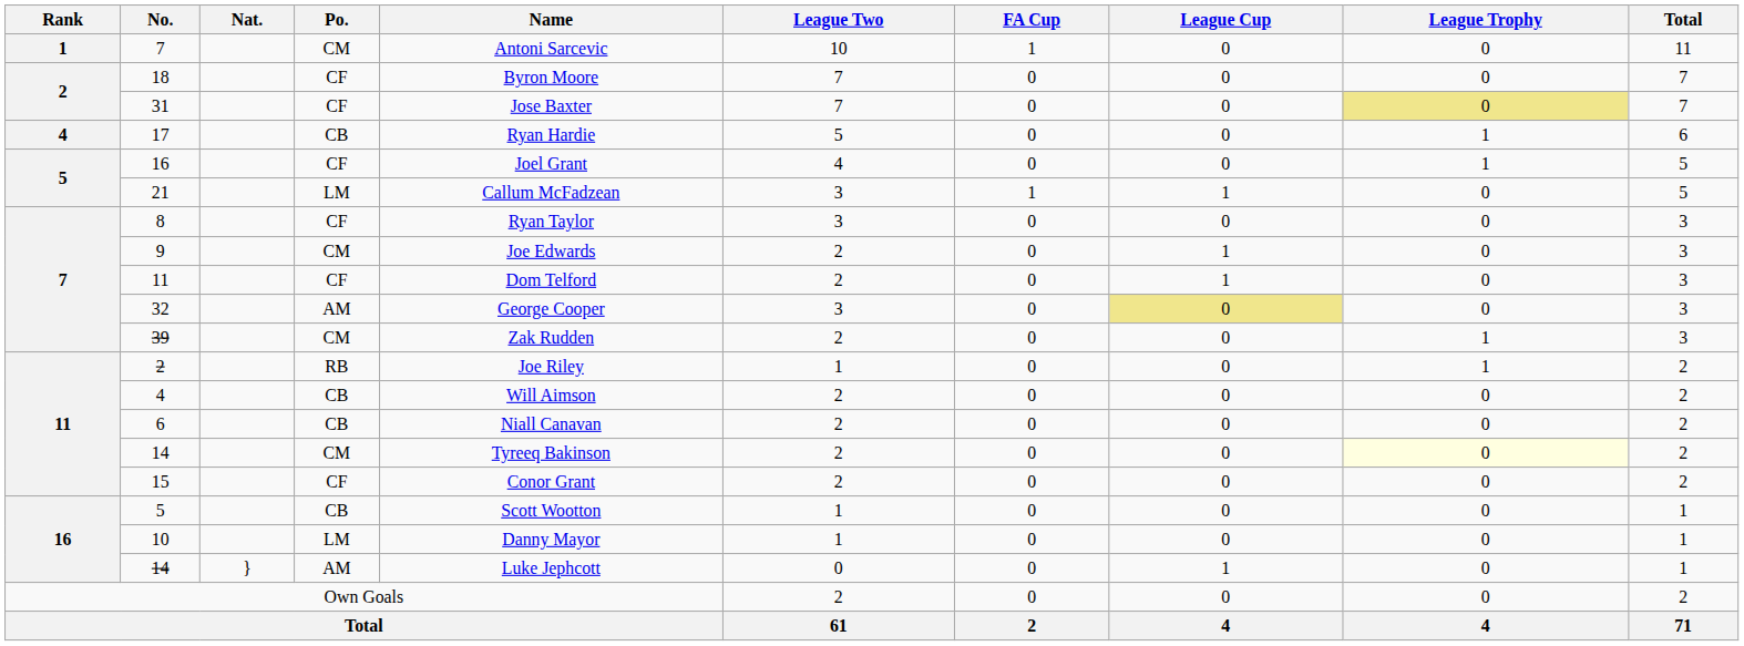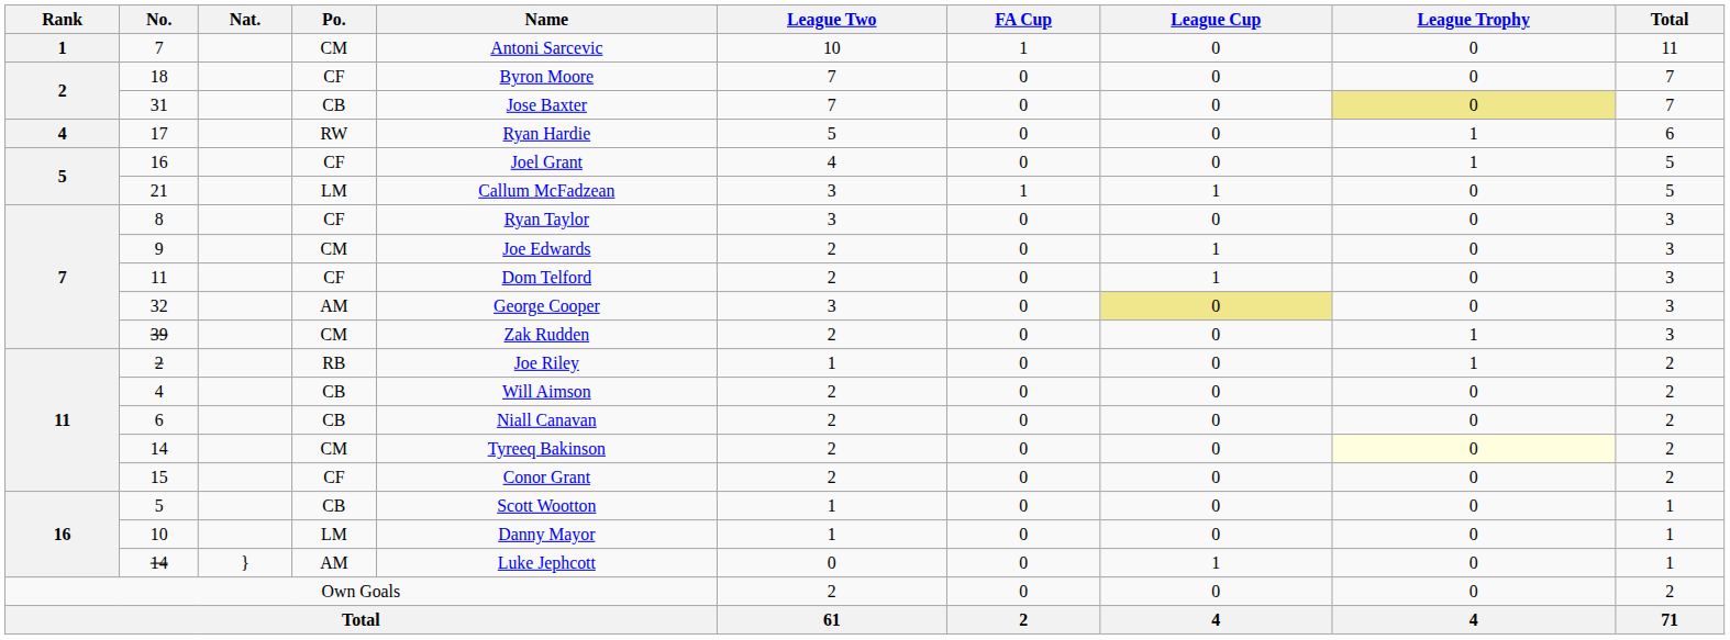 <table class="wikitable" style="text-align:center; font-size:95%; width:95%;">
 <tr>
 <th>Rank</th>
 <th>No.</th>
 <th>Nat.</th>
 <th>Po.</th>
 <th>Name</th>
 <th><a href='#'>League Two</a></th>
 <th><a href='#'>FA Cup</a></th>
 <th><a href='#'>League Cup</a></th>
 <th><a href='#'>League Trophy</a></th>
 <th>Total</th>
 </tr>
 <tr>
 <th rowspa=1>1</th>
 <td>7</td>
 <td></td>
 <td>CM</td>
 <td><a href='#'>Antoni Sarcevic</a></td>
 <td>10</td>
 <td>1</td>
 <td>0</td>
 <td>0</td>
 <td>11</td>
 </tr>
 <tr>
 <th rowspan=2>2</th>
 <td>18</td>
 <td></td>
 <td>CF</td>
 <td><a href='#'>Byron Moore</a></td>
 <td>7</td>
 <td>0</td>
 <td>0</td>
 <td>0</td>
 <td>7</td>
 </tr>
 <tr>
 <td>31</td>
 <td></td>
-<td>CF</td>
+<td>CB</td>
 <td><a href='#'>Jose Baxter</a></td>
 <td>7</td>
 <td>0</td>
 <td>0</td>
 <td style="background: khaki;">0</td>
 <td>7</td>
 </tr>
 <tr>
 <th rowspan=1>4</th>
 <td>17</td>
 <td></td>
-<td>CB</td>
+<td>RW</td>
 <td><a href='#'>Ryan Hardie</a></td>
 <td>5</td>
 <td>0</td>
 <td>0</td>
 <td>1</td>
 <td>6</td>
 </tr>
 <tr>
 <th rowspan=2>5</th>
 <td>16</td>
 <td></td>
 <td>CF</td>
 <td><a href='#'>Joel Grant</a></td>
 <td>4</td>
 <td>0</td>
 <td>0</td>
 <td>1</td>
 <td>5</td>
 </tr>
 <tr>
 <td>21</td>
 <td></td>
 <td>LM</td>
 <td><a href='#'>Callum McFadzean</a></td>
 <td>3</td>
 <td>1</td>
 <td>1</td>
 <td>0</td>
 <td>5</td>
 </tr>
 <tr>
 <th rowspan=5>7</th>
 <td>8</td>
 <td></td>
 <td>CF</td>
 <td><a href='#'>Ryan Taylor</a></td>
 <td>3</td>
 <td>0</td>
 <td>0</td>
 <td>0</td>
 <td>3</td>
 </tr>
 <tr>
 <td>9</td>
 <td></td>
 <td>CM</td>
 <td><a href='#'>Joe Edwards</a></td>
 <td>2</td>
 <td>0</td>
 <td>1</td>
 <td>0</td>
 <td>3</td>
 </tr>
 <tr>
 <td>11</td>
 <td></td>
 <td>CF</td>
 <td><a href='#'>Dom Telford</a></td>
 <td>2</td>
 <td>0</td>
 <td>1</td>
 <td>0</td>
 <td>3</td>
 </tr>
 <tr>
 <td>32</td>
 <td></td>
 <td>AM</td>
 <td><a href='#'>George Cooper</a></td>
 <td>3</td>
 <td>0</td>
 <td style="background: khaki;">0</td>
 <td>0</td>
 <td>3</td>
 </tr>
 <tr>
 <td><s>39</s></td>
 <td></td>
 <td>CM</td>
 <td><a href='#'>Zak Rudden</a></td>
 <td>2</td>
 <td>0</td>
 <td>0</td>
 <td>1</td>
 <td>3</td>
 </tr>
 <tr>
 <th rowspan=5>11</th>
 <td><s>2</s></td>
 <td></td>
 <td>RB</td>
 <td><a href='#'>Joe Riley</a></td>
 <td>1</td>
 <td>0</td>
 <td>0</td>
 <td>1</td>
 <td>2</td>
 </tr>
 <tr>
 <td>4</td>
 <td></td>
 <td>CB</td>
 <td><a href='#'>Will Aimson</a></td>
 <td>2</td>
 <td>0</td>
 <td>0</td>
 <td>0</td>
 <td>2</td>
 </tr>
 <tr>
 <td>6</td>
 <td></td>
 <td>CB</td>
 <td><a href='#'>Niall Canavan</a></td>
 <td>2</td>
 <td>0</td>
 <td>0</td>
 <td>0</td>
 <td>2</td>
 </tr>
 <tr>
 <td>14</td>
 <td></td>
 <td>CM</td>
 <td><a href='#'>Tyreeq Bakinson</a></td>
 <td>2</td>
 <td>0</td>
 <td>0</td>
 <td style="background: lightyellow;">0</td>
 <td>2</td>
 </tr>
 <tr>
 <td>15</td>
 <td></td>
 <td>CF</td>
 <td><a href='#'>Conor Grant</a></td>
 <td>2</td>
 <td>0</td>
 <td>0</td>
 <td>0</td>
 <td>2</td>
 </tr>
 <tr>
 <th rowspan=3>16</th>
 <td>5</td>
 <td></td>
 <td>CB</td>
 <td><a href='#'>Scott Wootton</a></td>
 <td>1</td>
 <td>0</td>
 <td>0</td>
 <td>0</td>
 <td>1</td>
 </tr>
 <tr>
 <td>10</td>
 <td></td>
 <td>LM</td>
 <td><a href='#'>Danny Mayor</a></td>
 <td>1</td>
 <td>0</td>
 <td>0</td>
 <td>0</td>
 <td>1</td>
 </tr>
 <tr>
 <td><s>14</s></td>
 <td>}</td>
 <td>AM</td>
 <td><a href='#'>Luke Jephcott</a></td>
 <td>0</td>
 <td>0</td>
 <td>1</td>
 <td>0</td>
 <td>1</td>
 </tr>
 <tr>
 <td colspan=5>Own Goals</td>
 <td>2</td>
 <td>0</td>
 <td>0</td>
 <td>0</td>
 <td>2</td>
 </tr>
 <tr>
 <th colspan=5>Total</th>
 <th>61</th>
 <th>2</th>
 <th>4</th>
 <th>4</th>
 <th>71</th>
 </tr>
 </table>
